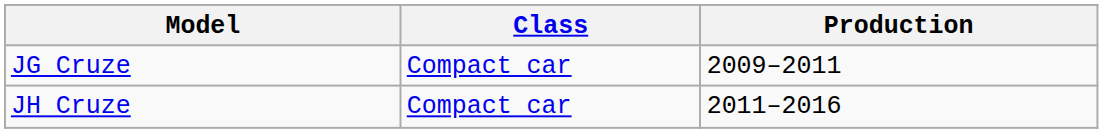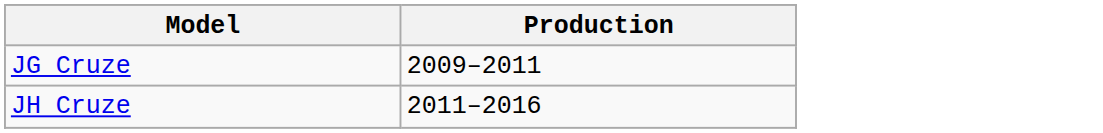 <table class="wikitable">
 <tr>
 <th style="width:200px;">Model</th>
-<th style="width:150px;"><a href='#'>Class</a></th>
 <th style="width:200px;">Production</th>
 </tr>
 <tr>
 <td valign="top"><a href='#'>JG Cruze</a></td>
-<td valign="top"><a href='#'>Compact car</a></td>
 <td valign="top">2009–2011</td>
 </tr>
 <tr>
 <td valign="top"><a href='#'>JH Cruze</a></td>
-<td valign="top"><a href='#'>Compact car</a></td>
 <td valign="top">2011–2016</td>
 </tr>
 </table>
